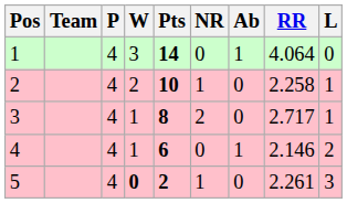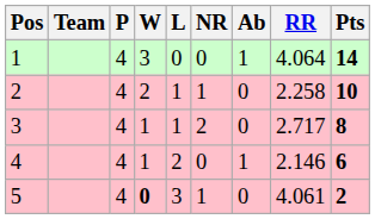 <table class="wikitable">
 <tr>
 <th>Pos</th>
 <th>Team</th>
 <th>P</th>
 <th>W</th>
-<th>Pts</th>
+<th>L</th>
 <th>NR</th>
 <th>Ab</th>
 <th><a href='#'>RR</a></th>
-<th>L</th>
+<th>Pts</th>
 </tr>
 <tr bgcolor="#ccffcc">
 <td>1</td>
 <td></td>
 <td>4</td>
 <td>3</td>
-<td><strong>14</strong></td>
+<td>0</td>
 <td>0</td>
 <td>1</td>
 <td>4.064</td>
-<td>0</td>
+<td><strong>14</strong></td>
 </tr>
 <tr bgcolor=pink>
 <td>2</td>
 <td></td>
 <td>4</td>
 <td>2</td>
-<td><strong>10</strong></td>
+<td>1</td>
 <td>1</td>
 <td>0</td>
 <td>2.258</td>
-<td>1</td>
+<td><strong>10</strong></td>
 </tr>
 <tr bgcolor=pink>
 <td>3</td>
 <td></td>
 <td>4</td>
 <td>1</td>
-<td><strong>8</strong></td>
+<td>1</td>
 <td>2</td>
 <td>0</td>
 <td>2.717</td>
-<td>1</td>
+<td><strong>8</strong></td>
 </tr>
 <tr bgcolor=pink>
 <td>4</td>
 <td></td>
 <td>4</td>
 <td>1</td>
-<td><strong>6</strong></td>
+<td>2</td>
 <td>0</td>
 <td>1</td>
 <td>2.146</td>
-<td>2</td>
+<td><strong>6</strong></td>
 </tr>
 <tr bgcolor=pink>
 <td>5</td>
 <td></td>
 <td>4</td>
 <td><strong>0</strong></td>
-<td><strong>2</strong></td>
+<td>3</td>
 <td>1</td>
 <td>0</td>
-<td>2.261</td>
-<td>3</td>
+<td>4.061</td>
+<td><strong>2</strong></td>
 </tr>
 </table>
